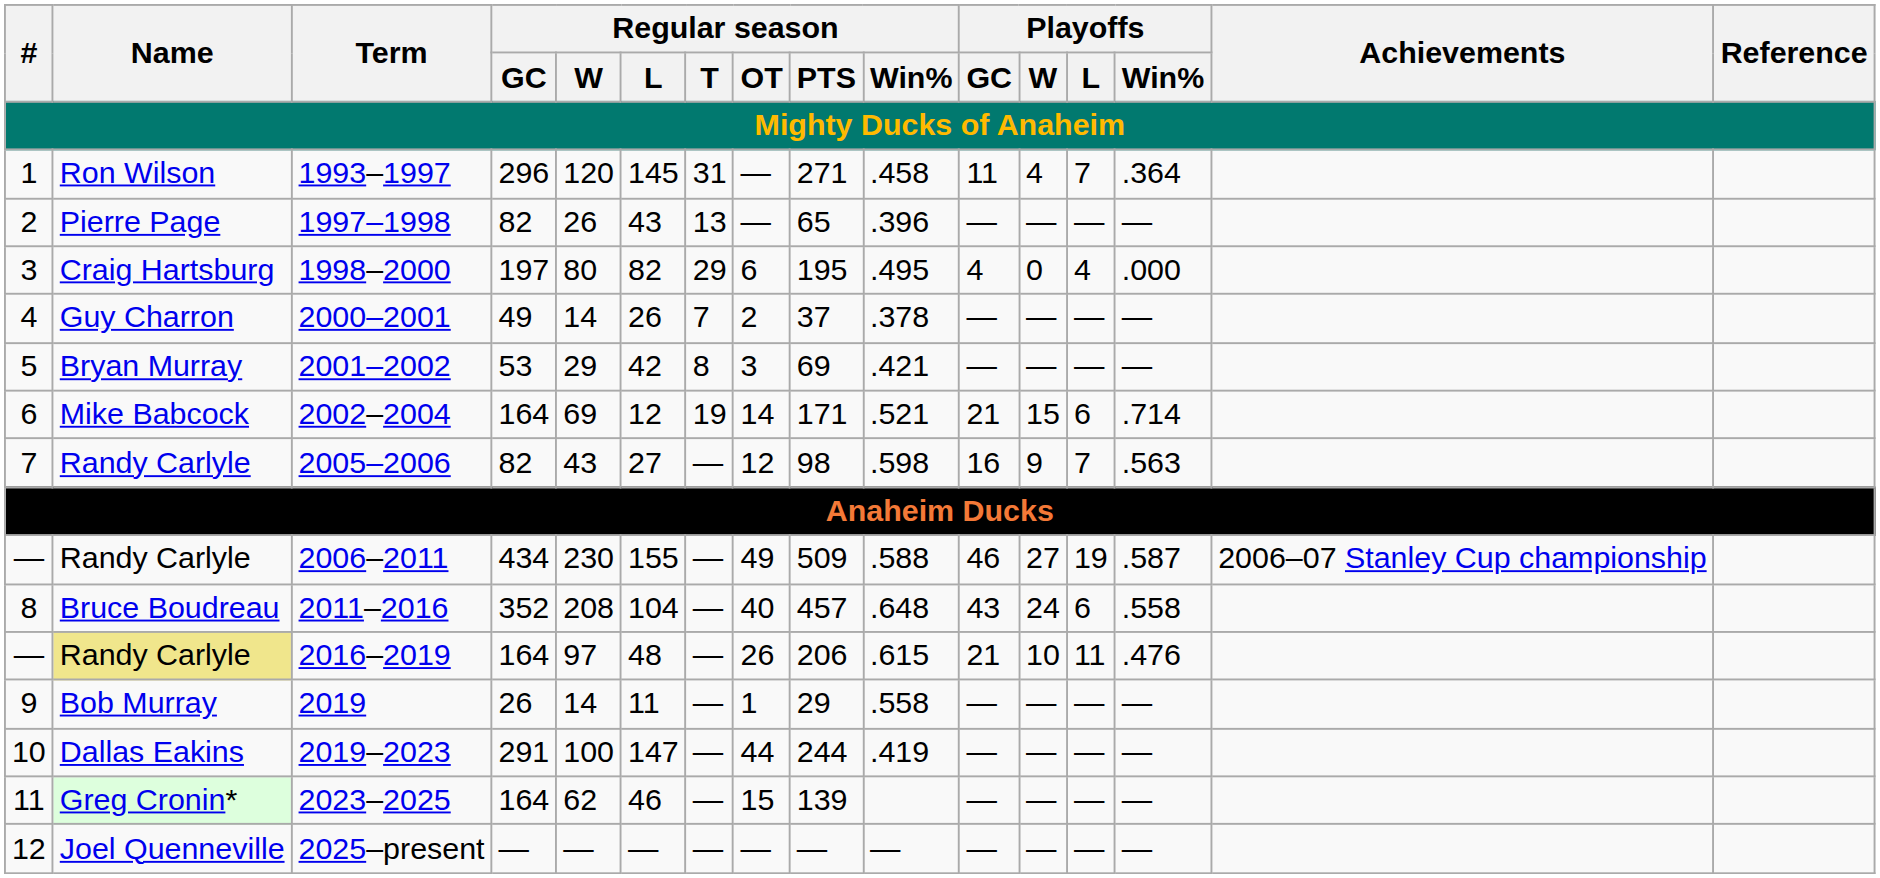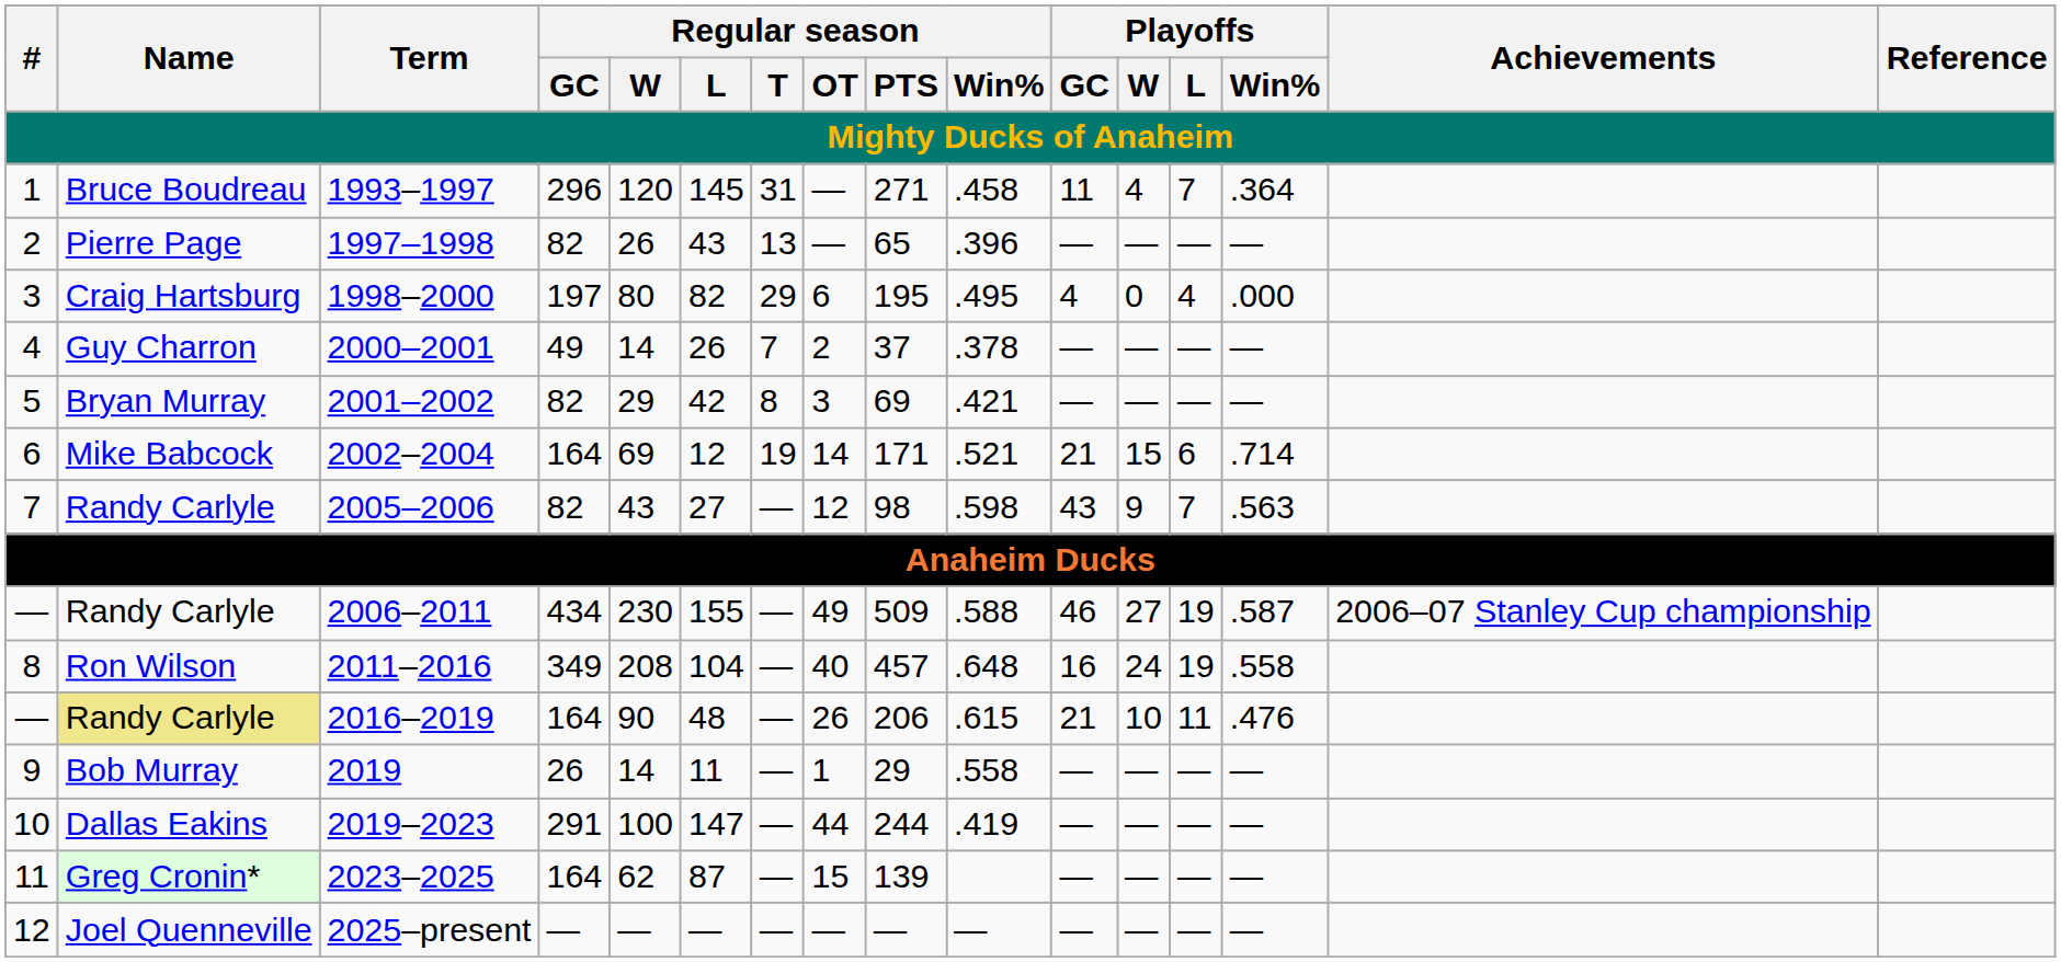 <table class="wikitable">
 <tr>
 <th rowspan="2">#</th>
 <th rowspan="2">Name</th>
 <th rowspan="2">Term</th>
 <th colspan="7">Regular season</th>
 <th colspan="4">Playoffs</th>
 <th rowspan="2">Achievements</th>
 <th rowspan="2">Reference</th>
 </tr>
 <tr>
 <th>GC</th>
 <th>W</th>
 <th>L</th>
 <th>T</th>
 <th>OT</th>
 <th>PTS</th>
 <th>Win%</th>
 <th>GC</th>
 <th>W</th>
 <th>L</th>
 <th>Win%</th>
 </tr>
 <tr>
 <td align="center" colspan="33" style="background-color:#01796F;color:#FFBA00"><strong>Mighty Ducks of Anaheim</strong></td>
 </tr>
 <tr>
 <td align=center>1</td>
-<td><a href='#'>Ron Wilson</a></td>
+<td><a href='#'>Bruce Boudreau</a></td>
 <td><a href='#'>1993</a>–<a href='#'>1997</a></td>
 <td>296</td>
 <td>120</td>
 <td>145</td>
 <td>31</td>
 <td>—</td>
 <td>271</td>
 <td>.458</td>
 <td>11</td>
 <td>4</td>
 <td>7</td>
 <td>.364</td>
 <td></td>
 <td align=center></td>
 </tr>
 <tr>
 <td align=center>2</td>
 <td><a href='#'>Pierre Page</a></td>
 <td><a href='#'>1997–1998</a></td>
 <td>82</td>
 <td>26</td>
 <td>43</td>
 <td>13</td>
 <td>—</td>
 <td>65</td>
 <td>.396</td>
 <td>—</td>
 <td>—</td>
 <td>—</td>
 <td>—</td>
 <td></td>
 <td align=center></td>
 </tr>
 <tr>
 <td align=center>3</td>
 <td><a href='#'>Craig Hartsburg</a></td>
 <td><a href='#'>1998</a>–<a href='#'>2000</a></td>
 <td>197</td>
 <td>80</td>
 <td>82</td>
 <td>29</td>
 <td>6</td>
 <td>195</td>
 <td>.495</td>
 <td>4</td>
 <td>0</td>
 <td>4</td>
 <td>.000</td>
 <td></td>
 <td align=center></td>
 </tr>
 <tr>
 <td align=center>4</td>
 <td><a href='#'>Guy Charron</a></td>
 <td><a href='#'>2000–2001</a></td>
 <td>49</td>
 <td>14</td>
 <td>26</td>
 <td>7</td>
 <td>2</td>
 <td>37</td>
 <td>.378</td>
 <td>—</td>
 <td>—</td>
 <td>—</td>
 <td>—</td>
 <td></td>
 <td align=center></td>
 </tr>
 <tr>
 <td align=center>5</td>
 <td><a href='#'>Bryan Murray</a></td>
 <td><a href='#'>2001–2002</a></td>
-<td>53</td>
+<td>82</td>
 <td>29</td>
 <td>42</td>
 <td>8</td>
 <td>3</td>
 <td>69</td>
 <td>.421</td>
 <td>—</td>
 <td>—</td>
 <td>—</td>
 <td>—</td>
 <td></td>
 <td align=center></td>
 </tr>
 <tr>
 <td align=center>6</td>
 <td><a href='#'>Mike Babcock</a></td>
 <td><a href='#'>2002</a>–<a href='#'>2004</a></td>
 <td>164</td>
 <td>69</td>
 <td>12</td>
 <td>19</td>
 <td>14</td>
 <td>171</td>
 <td>.521</td>
 <td>21</td>
 <td>15</td>
 <td>6</td>
 <td>.714</td>
 <td></td>
 <td align=center></td>
 </tr>
 <tr>
 <td align=center>7</td>
 <td><a href='#'>Randy Carlyle</a></td>
 <td><a href='#'>2005–2006</a></td>
 <td>82</td>
 <td>43</td>
 <td>27</td>
 <td>—</td>
 <td>12</td>
 <td>98</td>
 <td>.598</td>
-<td>16</td>
+<td>43</td>
 <td>9</td>
 <td>7</td>
 <td>.563</td>
 <td></td>
 <td align=center></td>
 </tr>
 <tr>
 <td align="center" colspan="33" style="background-color:black;color:#F47937"><strong>Anaheim Ducks</strong></td>
 </tr>
 <tr>
 <td align=center>—</td>
 <td>Randy Carlyle</td>
 <td><a href='#'>2006</a>–<a href='#'>2011</a></td>
 <td>434</td>
 <td>230</td>
 <td>155</td>
 <td>—</td>
 <td>49</td>
 <td>509</td>
 <td>.588</td>
 <td>46</td>
 <td>27</td>
 <td>19</td>
 <td>.587</td>
 <td>2006–07 <a href='#'>Stanley Cup championship</a></td>
 <td align=center></td>
 </tr>
 <tr>
 <td align=center>8</td>
-<td><a href='#'>Bruce Boudreau</a></td>
+<td><a href='#'>Ron Wilson</a></td>
 <td><a href='#'>2011</a>–<a href='#'>2016</a></td>
-<td>352</td>
+<td>349</td>
 <td>208</td>
 <td>104</td>
 <td>—</td>
 <td>40</td>
 <td>457</td>
 <td>.648</td>
-<td>43</td>
+<td>16</td>
 <td>24</td>
-<td>6</td>
+<td>19</td>
 <td>.558</td>
 <td></td>
 <td align=center></td>
 </tr>
 <tr>
 <td align=center>—</td>
 <td style="background: khaki;">Randy Carlyle</td>
 <td><a href='#'>2016</a>–<a href='#'>2019</a></td>
 <td>164</td>
-<td>97</td>
+<td>90</td>
 <td>48</td>
 <td>—</td>
 <td>26</td>
 <td>206</td>
 <td>.615</td>
 <td>21</td>
 <td>10</td>
 <td>11</td>
 <td>.476</td>
 <td></td>
 <td align=center></td>
 </tr>
 <tr>
 <td align=center>9</td>
 <td><a href='#'>Bob Murray</a></td>
 <td><a href='#'>2019</a></td>
 <td>26</td>
 <td>14</td>
 <td>11</td>
 <td>—</td>
 <td>1</td>
 <td>29</td>
 <td>.558</td>
 <td>—</td>
 <td>—</td>
 <td>—</td>
 <td>—</td>
 <td></td>
 <td align=center></td>
 </tr>
 <tr>
 <td align=center>10</td>
 <td><a href='#'>Dallas Eakins</a></td>
 <td><a href='#'>2019</a>–<a href='#'>2023</a></td>
 <td>291</td>
 <td>100</td>
 <td>147</td>
 <td>—</td>
 <td>44</td>
 <td>244</td>
 <td>.419</td>
 <td>—</td>
 <td>—</td>
 <td>—</td>
 <td>—</td>
 <td></td>
 <td align=center></td>
 </tr>
 <tr>
 <td align=center>11</td>
 <td style="background-color:#ddffdd"><a href='#'>Greg Cronin</a>*</td>
 <td><a href='#'>2023</a>–<a href='#'>2025</a></td>
 <td>164</td>
 <td>62</td>
-<td>46</td>
+<td>87</td>
 <td>—</td>
 <td>15</td>
 <td>139</td>
 <td></td>
 <td>—</td>
 <td>—</td>
 <td>—</td>
 <td>—</td>
 <td></td>
 <td align=center></td>
 </tr>
 <tr>
 <td align=center>12</td>
 <td><a href='#'>Joel Quenneville</a></td>
 <td><a href='#'>2025</a>–present</td>
 <td>—</td>
 <td>—</td>
 <td>—</td>
 <td>—</td>
 <td>—</td>
 <td>—</td>
 <td>—</td>
 <td>—</td>
 <td>—</td>
 <td>—</td>
 <td>—</td>
 <td></td>
 <td align=center></td>
 </tr>
 </table>
